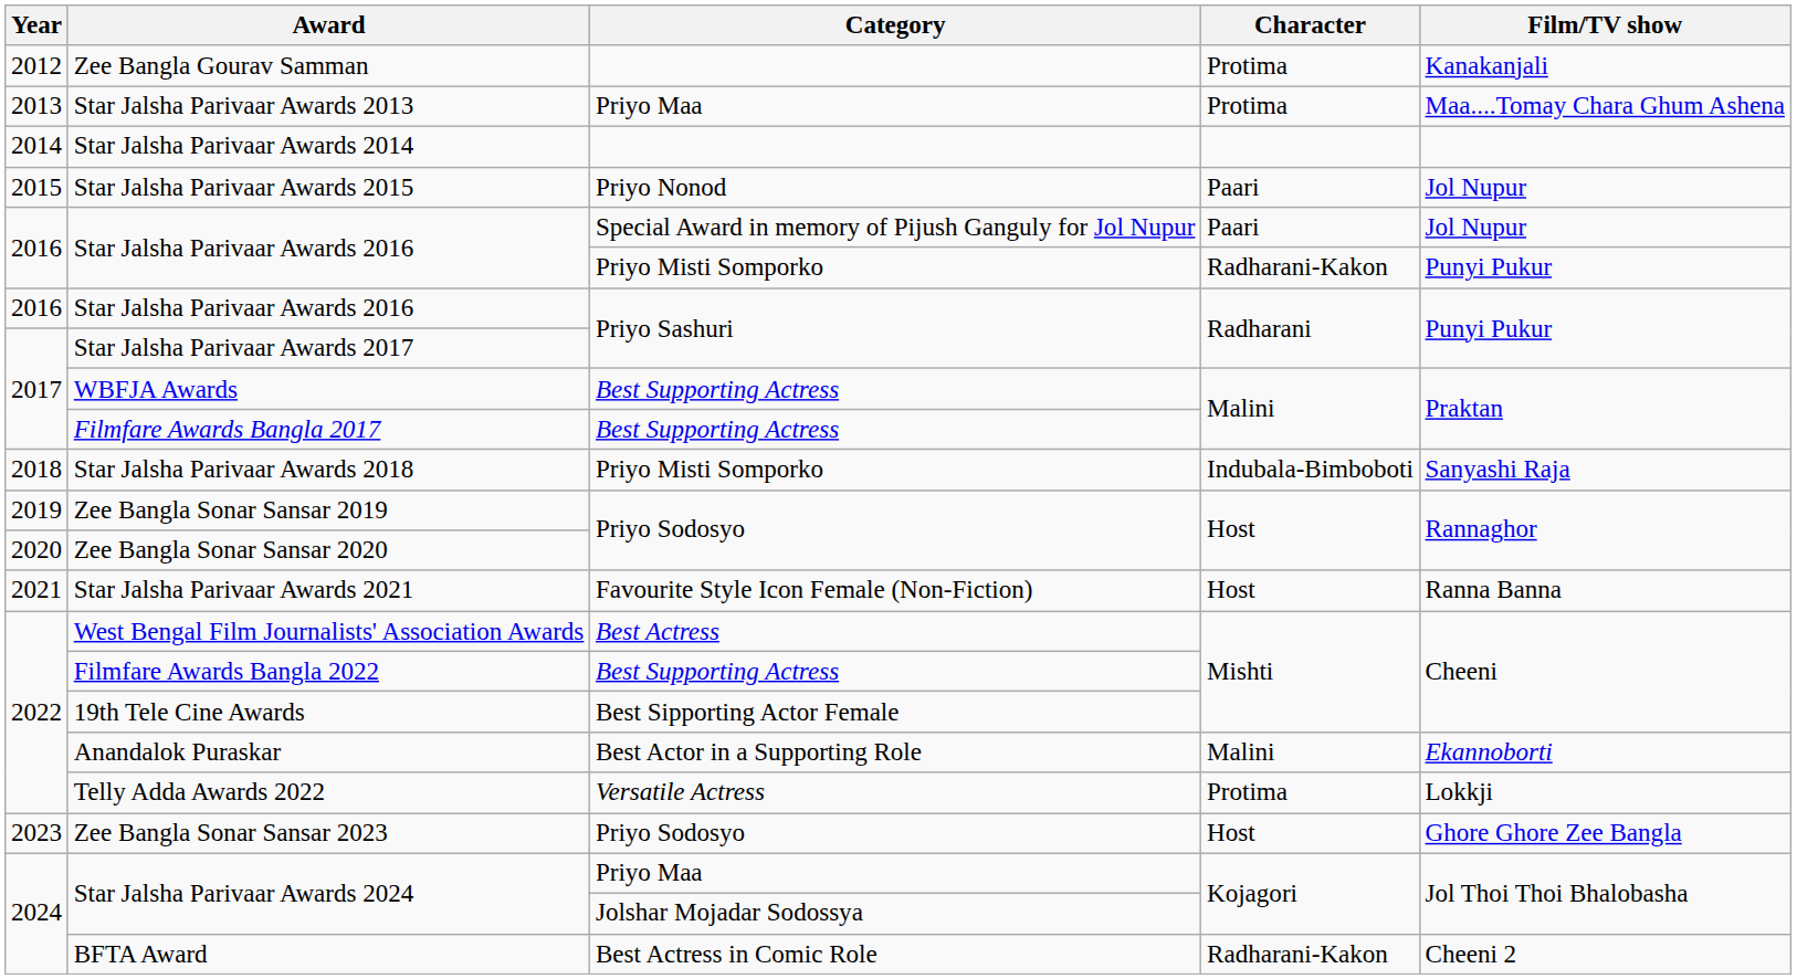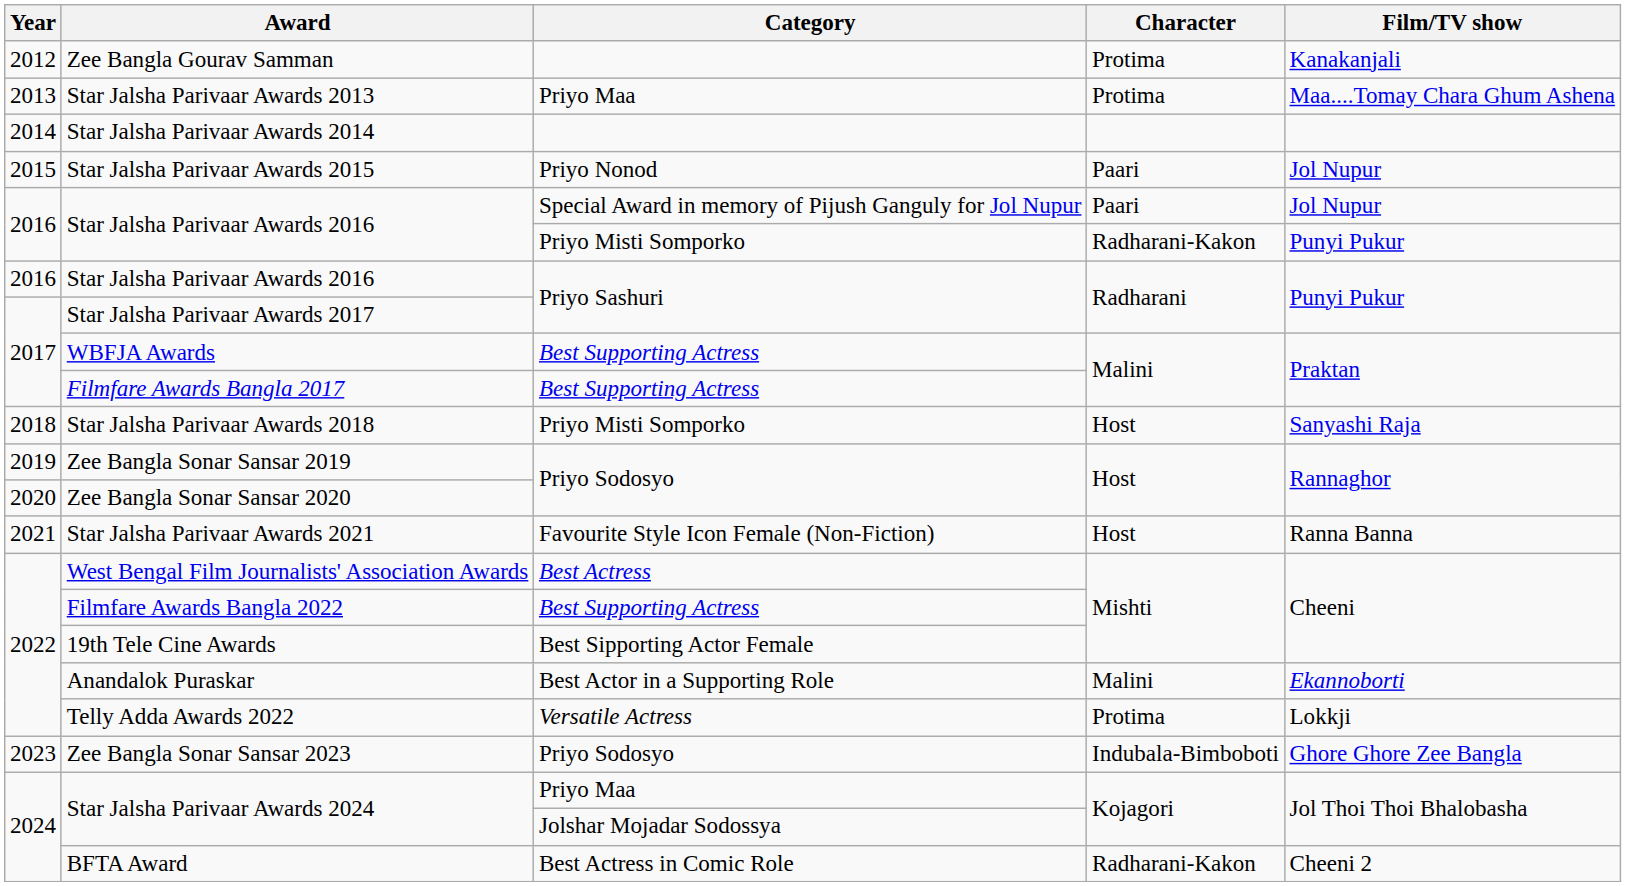 <table class="wikitable sortable">
 <tr>
 <th>Year</th>
 <th>Award</th>
 <th>Category</th>
 <th>Character</th>
 <th>Film/TV show</th>
 </tr>
 <tr>
 <td>2012</td>
 <td>Zee Bangla Gourav Samman</td>
 <td></td>
 <td>Protima</td>
 <td><a href='#'>Kanakanjali</a></td>
 </tr>
 <tr>
 <td>2013</td>
 <td>Star Jalsha Parivaar Awards 2013</td>
 <td>Priyo Maa</td>
 <td>Protima</td>
 <td><a href='#'>Maa....Tomay Chara Ghum Ashena</a></td>
 </tr>
 <tr>
 <td>2014</td>
 <td>Star Jalsha Parivaar Awards 2014</td>
 <td></td>
 <td></td>
 <td></td>
 </tr>
 <tr>
 <td>2015</td>
 <td>Star Jalsha Parivaar Awards 2015</td>
 <td>Priyo Nonod</td>
 <td>Paari</td>
 <td><a href='#'>Jol Nupur</a></td>
 </tr>
 <tr>
 <td rowspan="2">2016</td>
 <td rowspan="2">Star Jalsha Parivaar Awards 2016</td>
 <td>Special Award in memory of Pijush Ganguly for <a href='#'>Jol Nupur</a></td>
 <td>Paari</td>
 <td><a href='#'>Jol Nupur</a></td>
 </tr>
 <tr>
 <td>Priyo Misti Somporko</td>
 <td>Radharani-Kakon</td>
 <td><a href='#'>Punyi Pukur</a></td>
 </tr>
 <tr>
 <td>2016</td>
 <td>Star Jalsha Parivaar Awards 2016</td>
 <td rowspan="2">Priyo Sashuri</td>
 <td rowspan="2">Radharani</td>
 <td rowspan="2"><a href='#'>Punyi Pukur</a></td>
 </tr>
 <tr>
 <td rowspan="3">2017</td>
 <td>Star Jalsha Parivaar Awards 2017</td>
 </tr>
 <tr>
 <td><a href='#'>WBFJA Awards</a></td>
 <td><em><a href='#'>Best Supporting Actress</a></em></td>
 <td rowspan="2">Malini</td>
 <td rowspan="2"><a href='#'>Praktan</a></td>
 </tr>
 <tr>
 <td><em><a href='#'>Filmfare Awards Bangla 2017</a> </em></td>
 <td><em><a href='#'>Best Supporting Actress</a></em></td>
 </tr>
 <tr>
 <td>2018</td>
 <td>Star Jalsha Parivaar Awards 2018</td>
 <td>Priyo Misti Somporko</td>
-<td>Indubala-Bimboboti</td>
+<td>Host</td>
 <td><a href='#'>Sanyashi Raja</a></td>
 </tr>
 <tr>
 <td>2019</td>
 <td>Zee Bangla Sonar Sansar 2019</td>
 <td rowspan="2">Priyo Sodosyo</td>
 <td rowspan="2">Host</td>
 <td rowspan="2"><a href='#'>Rannaghor</a></td>
 </tr>
 <tr>
 <td>2020</td>
 <td>Zee Bangla Sonar Sansar 2020</td>
 </tr>
 <tr>
 <td>2021</td>
 <td>Star Jalsha Parivaar Awards 2021</td>
 <td>Favourite Style Icon Female (Non-Fiction)</td>
 <td>Host</td>
 <td>Ranna Banna</td>
 </tr>
 <tr>
 <td rowspan="5">2022</td>
 <td><a href='#'>West Bengal Film Journalists' Association Awards</a></td>
 <td><em><a href='#'>Best Actress</a></em></td>
 <td rowspan="3">Mishti</td>
 <td rowspan="3">Cheeni</td>
 </tr>
 <tr>
 <td><a href='#'>Filmfare Awards Bangla 2022</a></td>
 <td><em><a href='#'>Best Supporting Actress</a></em></td>
 </tr>
 <tr>
 <td>19th Tele Cine Awards</td>
 <td>Best Sipporting Actor Female</td>
 </tr>
 <tr>
 <td>Anandalok Puraskar</td>
 <td>Best Actor in a Supporting Role</td>
 <td>Malini</td>
 <td><em><a href='#'>Ekannoborti</a></em></td>
 </tr>
 <tr>
 <td>Telly Adda Awards 2022</td>
 <td><em>Versatile Actress</em></td>
 <td>Protima</td>
 <td>Lokkji</td>
 </tr>
 <tr>
 <td>2023</td>
 <td>Zee Bangla Sonar Sansar 2023</td>
 <td>Priyo Sodosyo</td>
-<td>Host</td>
+<td>Indubala-Bimboboti</td>
 <td><a href='#'>Ghore Ghore Zee Bangla</a></td>
 </tr>
 <tr>
 <td rowspan="3">2024</td>
 <td rowspan="2">Star Jalsha Parivaar Awards 2024</td>
 <td>Priyo Maa</td>
 <td rowspan="2">Kojagori</td>
 <td rowspan="2">Jol Thoi Thoi Bhalobasha</td>
 </tr>
 <tr>
 <td>Jolshar Mojadar Sodossya</td>
 </tr>
 <tr>
 <td>BFTA Award</td>
 <td>Best Actress in Comic Role</td>
 <td>Radharani-Kakon</td>
 <td>Cheeni 2</td>
 </tr>
 <tr>
 </tr>
 </table>
